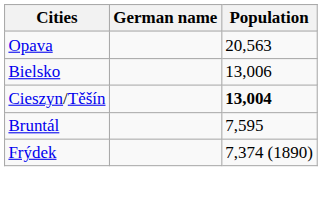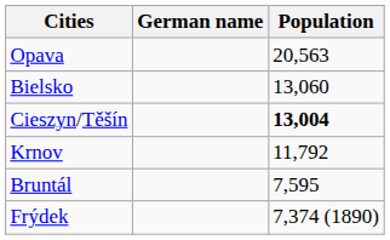 <table class="wikitable">
 <tr>
 <th>Cities</th>
 <th>German name</th>
 <th>Population</th>
 </tr>
 <tr>
 <td><a href='#'>Opava</a></td>
 <td></td>
 <td>20,563</td>
 </tr>
 <tr>
 <td><a href='#'>Bielsko</a></td>
 <td></td>
-<td>13,006</td>
+<td>13,060</td>
 </tr>
 <tr>
 <td><a href='#'>Cieszyn</a>/<a href='#'>Těšín</a></td>
 <td></td>
 <td><strong>13,004</strong></td>
+</tr>
+<tr>
+<td><a href='#'>Krnov</a></td>
+<td></td>
+<td>11,792</td>
 </tr>
 <tr>
 <td><a href='#'>Bruntál</a></td>
 <td></td>
 <td>7,595</td>
 </tr>
 <tr>
 <td><a href='#'>Frýdek</a></td>
 <td></td>
 <td>7,374 (1890)</td>
 </tr>
 </table>
